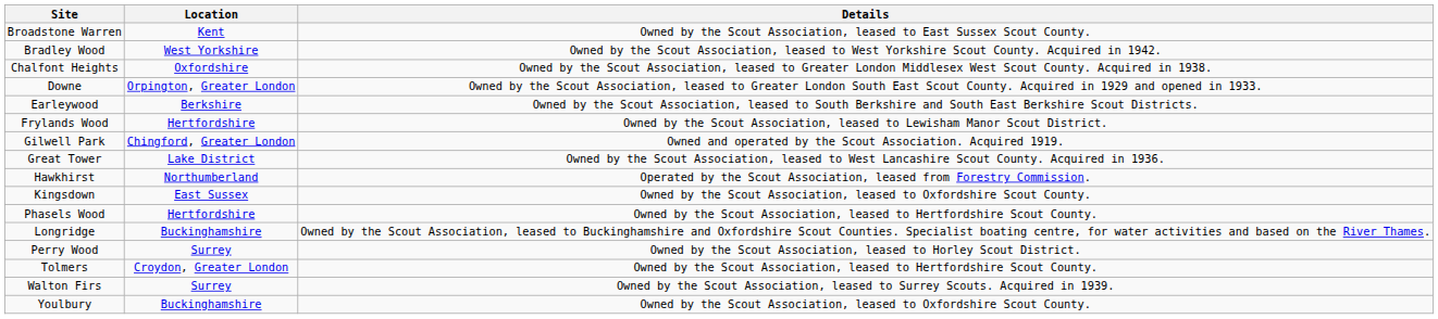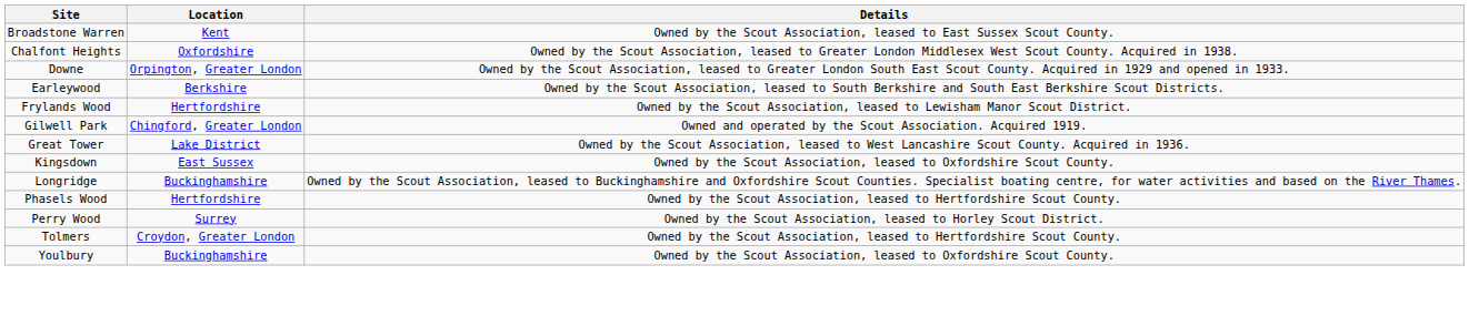 <table class="wikitable" style="text-align: center">
 <tr>
 <th>Site</th>
 <th>Location</th>
 <th>Details</th>
 </tr>
 <tr>
 <td>Broadstone Warren</td>
 <td><a href='#'>Kent</a></td>
 <td>Owned by the Scout Association, leased to East Sussex Scout County.</td>
-</tr>
-<tr>
-<td>Bradley Wood</td>
-<td><a href='#'>West Yorkshire</a></td>
-<td>Owned by the Scout Association, leased to West Yorkshire Scout County. Acquired in 1942.</td>
 </tr>
 <tr>
 <td>Chalfont Heights</td>
 <td><a href='#'>Oxfordshire</a></td>
 <td>Owned by the Scout Association, leased to Greater London Middlesex West Scout County. Acquired in 1938.</td>
 </tr>
 <tr>
 <td>Downe</td>
 <td><a href='#'>Orpington</a>, <a href='#'>Greater London</a></td>
 <td>Owned by the Scout Association, leased to Greater London South East Scout County. Acquired in 1929 and opened in 1933.</td>
 </tr>
 <tr>
 <td>Earleywood</td>
 <td><a href='#'>Berkshire</a></td>
 <td>Owned by the Scout Association, leased to South Berkshire and South East Berkshire Scout Districts.</td>
 </tr>
 <tr>
 <td>Frylands Wood</td>
 <td><a href='#'>Hertfordshire</a></td>
 <td>Owned by the Scout Association, leased to Lewisham Manor Scout District.</td>
 </tr>
 <tr>
 <td>Gilwell Park</td>
 <td><a href='#'>Chingford</a>, <a href='#'>Greater London</a></td>
 <td>Owned and operated by the Scout Association. Acquired 1919.</td>
 </tr>
 <tr>
 <td>Great Tower</td>
 <td><a href='#'>Lake District</a></td>
 <td>Owned by the Scout Association, leased to West Lancashire Scout County. Acquired in 1936.</td>
 </tr>
 <tr>
-<td>Hawkhirst</td>
-<td><a href='#'>Northumberland</a></td>
-<td>Operated by the Scout Association, leased from <a href='#'>Forestry Commission</a>.</td>
-</tr>
-<tr>
 <td>Kingsdown</td>
 <td><a href='#'>East Sussex</a></td>
 <td>Owned by the Scout Association, leased to Oxfordshire Scout County.</td>
 </tr>
 <tr>
+<td>Longridge</td>
+<td><a href='#'>Buckinghamshire</a></td>
+<td>Owned by the Scout Association, leased to Buckinghamshire and Oxfordshire Scout Counties. Specialist boating centre, for water activities and based on the <a href='#'>River Thames</a>.</td>
+</tr>
+<tr>
 <td>Phasels Wood</td>
 <td><a href='#'>Hertfordshire</a></td>
 <td>Owned by the Scout Association, leased to Hertfordshire Scout County.</td>
-</tr>
-<tr>
-<td>Longridge</td>
-<td><a href='#'>Buckinghamshire</a></td>
-<td>Owned by the Scout Association, leased to Buckinghamshire and Oxfordshire Scout Counties. Specialist boating centre, for water activities and based on the <a href='#'>River Thames</a>.</td>
 </tr>
 <tr>
 <td>Perry Wood</td>
 <td><a href='#'>Surrey</a></td>
 <td>Owned by the Scout Association, leased to Horley Scout District.</td>
 </tr>
 <tr>
 <td>Tolmers</td>
 <td><a href='#'>Croydon</a>, <a href='#'>Greater London</a></td>
 <td>Owned by the Scout Association, leased to Hertfordshire Scout County.</td>
 </tr>
 <tr>
-<td>Walton Firs</td>
-<td><a href='#'>Surrey</a></td>
-<td>Owned by the Scout Association, leased to Surrey Scouts. Acquired in 1939.</td>
-</tr>
-<tr>
 <td>Youlbury</td>
 <td><a href='#'>Buckinghamshire</a></td>
 <td>Owned by the Scout Association, leased to Oxfordshire Scout County.</td>
 </tr>
 </table>
